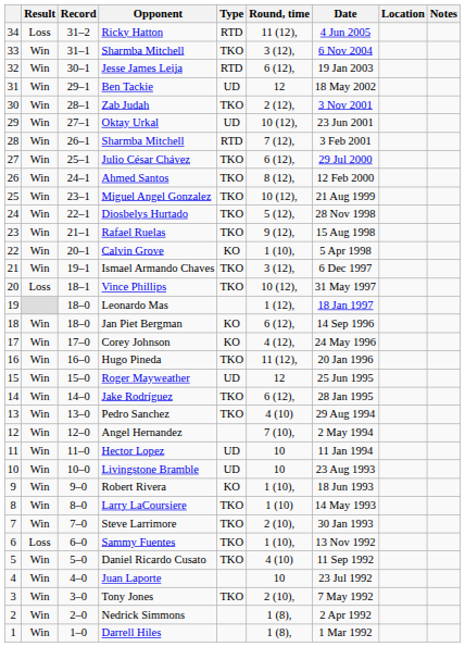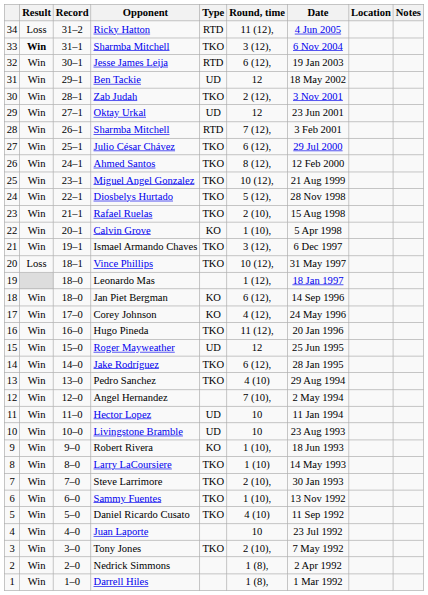 <table class="wikitable" style="text-align:center">
 <tr>
 <th></th>
 <th>Result</th>
 <th>Record</th>
 <th>Opponent</th>
 <th>Type</th>
 <th>Round, time</th>
 <th>Date</th>
 <th>Location</th>
 <th>Notes</th>
 </tr>
 <tr>
 <td>34</td>
 <td>Loss</td>
 <td>31–2 </td>
 <td style="text-align:left;"><a href='#'>Ricky Hatton</a></td>
 <td>RTD</td>
 <td>11 (12), </td>
 <td><a href='#'>4 Jun 2005</a></td>
 <td style="text-align:left;"></td>
 <td style="text-align:left;"></td>
 </tr>
 <tr>
 <td>33</td>
-<td>Win</td>
+<td><strong>Win</strong></td>
 <td>31–1 </td>
 <td style="text-align:left;"><a href='#'>Sharmba Mitchell</a></td>
 <td>TKO</td>
 <td>3 (12), </td>
 <td><a href='#'>6 Nov 2004</a></td>
 <td style="text-align:left;"></td>
 <td style="text-align:left;"></td>
 </tr>
 <tr>
 <td>32</td>
 <td>Win</td>
 <td>30–1 </td>
 <td style="text-align:left;"><a href='#'>Jesse James Leija</a></td>
 <td>RTD</td>
 <td>6 (12), </td>
 <td>19 Jan 2003</td>
 <td style="text-align:left;"></td>
 <td style="text-align:left;"></td>
 </tr>
 <tr>
 <td>31</td>
 <td>Win</td>
 <td>29–1 </td>
 <td style="text-align:left;"><a href='#'>Ben Tackie</a></td>
 <td>UD</td>
 <td>12</td>
 <td>18 May 2002</td>
 <td style="text-align:left;"></td>
 <td style="text-align:left;"></td>
 </tr>
 <tr>
 <td>30</td>
 <td>Win</td>
 <td>28–1 </td>
 <td style="text-align:left;"><a href='#'>Zab Judah</a></td>
 <td>TKO</td>
 <td>2 (12), </td>
 <td><a href='#'>3 Nov 2001</a></td>
 <td style="text-align:left;"></td>
 <td style="text-align:left;"></td>
 </tr>
 <tr>
 <td>29</td>
 <td>Win</td>
 <td>27–1 </td>
 <td style="text-align:left;"><a href='#'>Oktay Urkal</a></td>
 <td>UD</td>
-<td>10 (12), </td>
+<td>12</td>
 <td>23 Jun 2001</td>
 <td style="text-align:left;"></td>
 <td style="text-align:left;"></td>
 </tr>
 <tr>
 <td>28</td>
 <td>Win</td>
 <td>26–1 </td>
 <td style="text-align:left;"><a href='#'>Sharmba Mitchell</a></td>
 <td>RTD</td>
 <td>7 (12), </td>
 <td>3 Feb 2001</td>
 <td style="text-align:left;"></td>
 <td style="text-align:left;"></td>
 </tr>
 <tr>
 <td>27</td>
 <td>Win</td>
 <td>25–1 </td>
 <td style="text-align:left;"><a href='#'>Julio César Chávez</a></td>
 <td>TKO</td>
 <td>6 (12), </td>
 <td><a href='#'>29 Jul 2000</a></td>
 <td style="text-align:left;"></td>
 <td style="text-align:left;"></td>
 </tr>
 <tr>
 <td>26</td>
 <td>Win</td>
 <td>24–1 </td>
 <td style="text-align:left;"><a href='#'>Ahmed Santos</a></td>
 <td>TKO</td>
 <td>8 (12), </td>
 <td>12 Feb 2000</td>
 <td style="text-align:left;"></td>
 <td style="text-align:left;"></td>
 </tr>
 <tr>
 <td>25</td>
 <td>Win</td>
 <td>23–1 </td>
 <td style="text-align:left;"><a href='#'>Miguel Angel Gonzalez</a></td>
 <td>TKO</td>
 <td>10 (12), </td>
 <td>21 Aug 1999</td>
 <td style="text-align:left;"></td>
 <td style="text-align:left;"></td>
 </tr>
 <tr>
 <td>24</td>
 <td>Win</td>
 <td>22–1 </td>
 <td style="text-align:left;"><a href='#'>Diosbelys Hurtado</a></td>
 <td>TKO</td>
 <td>5 (12), </td>
 <td>28 Nov 1998</td>
 <td style="text-align:left;"></td>
 <td style="text-align:left;"></td>
 </tr>
 <tr>
 <td>23</td>
 <td>Win</td>
 <td>21–1 </td>
 <td style="text-align:left;"><a href='#'>Rafael Ruelas</a></td>
 <td>TKO</td>
-<td>9 (12), </td>
+<td>2 (10), </td>
 <td>15 Aug 1998</td>
 <td style="text-align:left;"></td>
 <td></td>
 </tr>
 <tr>
 <td>22</td>
 <td>Win</td>
 <td>20–1 </td>
 <td style="text-align:left;"><a href='#'>Calvin Grove</a></td>
 <td>KO</td>
 <td>1 (10), </td>
 <td>5 Apr 1998</td>
 <td style="text-align:left;"></td>
 <td></td>
 </tr>
 <tr>
 <td>21</td>
 <td>Win</td>
 <td>19–1 </td>
 <td style="text-align:left;">Ismael Armando Chaves</td>
 <td>TKO</td>
 <td>3 (12), </td>
 <td>6 Dec 1997</td>
 <td style="text-align:left;"></td>
 <td></td>
 </tr>
 <tr>
 <td>20</td>
 <td>Loss</td>
 <td>18–1 </td>
 <td style="text-align:left;"><a href='#'>Vince Phillips</a></td>
 <td>TKO</td>
 <td>10 (12), </td>
 <td>31 May 1997</td>
 <td style="text-align:left;"></td>
 <td style="text-align:left;"></td>
 </tr>
 <tr>
 <td>19</td>
 <td style="background: #DDD"></td>
 <td>18–0 </td>
 <td style="text-align:left;">Leonardo Mas</td>
 <td></td>
 <td>1 (12), </td>
 <td><a href='#'>18 Jan 1997</a></td>
 <td style="text-align:left;"></td>
 <td style="text-align:left;"></td>
 </tr>
 <tr>
 <td>18</td>
 <td>Win</td>
 <td>18–0</td>
 <td style="text-align:left;">Jan Piet Bergman</td>
 <td>KO</td>
 <td>6 (12), </td>
 <td>14 Sep 1996</td>
 <td style="text-align:left;"></td>
 <td style="text-align:left;"></td>
 </tr>
 <tr>
 <td>17</td>
 <td>Win</td>
 <td>17–0</td>
 <td style="text-align:left;">Corey Johnson</td>
 <td>KO</td>
 <td>4 (12), </td>
 <td>24 May 1996</td>
 <td style="text-align:left;"></td>
 <td style="text-align:left;"></td>
 </tr>
 <tr>
 <td>16</td>
 <td>Win</td>
 <td>16–0</td>
 <td style="text-align:left;">Hugo Pineda</td>
 <td>TKO</td>
 <td>11 (12), </td>
 <td>20 Jan 1996</td>
 <td style="text-align:left;"></td>
 <td style="text-align:left;"></td>
 </tr>
 <tr>
 <td>15</td>
 <td>Win</td>
 <td>15–0</td>
 <td style="text-align:left;"><a href='#'>Roger Mayweather</a></td>
 <td>UD</td>
 <td>12</td>
 <td>25 Jun 1995</td>
 <td style="text-align:left;"></td>
 <td style="text-align:left;"></td>
 </tr>
 <tr>
 <td>14</td>
 <td>Win</td>
 <td>14–0</td>
 <td style="text-align:left;"><a href='#'>Jake Rodríguez</a></td>
 <td>TKO</td>
 <td>6 (12), </td>
 <td>28 Jan 1995</td>
 <td style="text-align:left;"></td>
 <td style="text-align:left;"></td>
 </tr>
 <tr>
 <td>13</td>
 <td>Win</td>
 <td>13–0</td>
 <td style="text-align:left;">Pedro Sanchez</td>
 <td>TKO</td>
 <td>4 (10)</td>
 <td>29 Aug 1994</td>
 <td style="text-align:left;"></td>
 <td></td>
 </tr>
 <tr>
 <td>12</td>
 <td>Win</td>
 <td>12–0</td>
 <td style="text-align:left;">Angel Hernandez</td>
 <td></td>
 <td>7 (10), </td>
 <td>2 May 1994</td>
 <td style="text-align:left;"></td>
 <td></td>
 </tr>
 <tr>
 <td>11</td>
 <td>Win</td>
 <td>11–0</td>
 <td style="text-align:left;"><a href='#'>Hector Lopez</a></td>
 <td>UD</td>
 <td>10</td>
 <td>11 Jan 1994</td>
 <td style="text-align:left;"></td>
 <td></td>
 </tr>
 <tr>
 <td>10</td>
 <td>Win</td>
 <td>10–0</td>
 <td style="text-align:left;"><a href='#'>Livingstone Bramble</a></td>
 <td>UD</td>
 <td>10</td>
 <td>23 Aug 1993</td>
 <td style="text-align:left;"></td>
 <td></td>
 </tr>
 <tr>
 <td>9</td>
 <td>Win</td>
 <td>9–0</td>
 <td style="text-align:left;">Robert Rivera</td>
 <td>KO</td>
 <td>1 (10), </td>
 <td>18 Jun 1993</td>
 <td style="text-align:left;"></td>
 <td></td>
 </tr>
 <tr>
 <td>8</td>
 <td>Win</td>
 <td>8–0</td>
 <td style="text-align:left;"><a href='#'>Larry LaCoursiere</a></td>
 <td>TKO</td>
 <td>1 (10)</td>
 <td>14 May 1993</td>
 <td style="text-align:left;"></td>
 <td></td>
 </tr>
 <tr>
 <td>7</td>
 <td>Win</td>
 <td>7–0</td>
 <td style="text-align:left;">Steve Larrimore</td>
 <td>TKO</td>
 <td>2 (10), </td>
 <td>30 Jan 1993</td>
 <td style="text-align:left;"></td>
 <td></td>
 </tr>
 <tr>
 <td>6</td>
-<td>Loss</td>
+<td>Win</td>
 <td>6–0</td>
 <td style="text-align:left;"><a href='#'>Sammy Fuentes</a></td>
 <td>TKO</td>
 <td>1 (10), </td>
 <td>13 Nov 1992</td>
 <td style="text-align:left;"></td>
 <td></td>
 </tr>
 <tr>
 <td>5</td>
 <td>Win</td>
 <td>5–0</td>
 <td style="text-align:left;">Daniel Ricardo Cusato</td>
 <td>TKO</td>
 <td>4 (10)</td>
 <td>11 Sep 1992</td>
 <td style="text-align:left;"></td>
 <td></td>
 </tr>
 <tr>
 <td>4</td>
 <td>Win</td>
 <td>4–0</td>
 <td style="text-align:left;"><a href='#'>Juan Laporte</a></td>
 <td></td>
 <td>10</td>
 <td>23 Jul 1992</td>
 <td style="text-align:left;"></td>
 <td></td>
 </tr>
 <tr>
 <td>3</td>
 <td>Win</td>
 <td>3–0</td>
 <td style="text-align:left;">Tony Jones</td>
 <td>TKO</td>
 <td>2 (10), </td>
 <td>7 May 1992</td>
 <td style="text-align:left;"></td>
 <td></td>
 </tr>
 <tr>
 <td>2</td>
 <td>Win</td>
 <td>2–0</td>
 <td style="text-align:left;">Nedrick Simmons</td>
 <td></td>
 <td>1 (8), </td>
 <td>2 Apr 1992</td>
 <td style="text-align:left;"></td>
 <td></td>
 </tr>
 <tr>
 <td>1</td>
 <td>Win</td>
 <td>1–0</td>
 <td style="text-align:left;"><a href='#'>Darrell Hiles</a></td>
 <td></td>
 <td>1 (8), </td>
 <td>1 Mar 1992</td>
 <td style="text-align:left;"></td>
 <td></td>
 </tr>
 </table>
